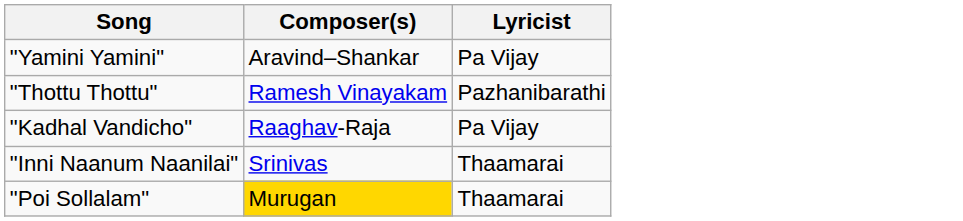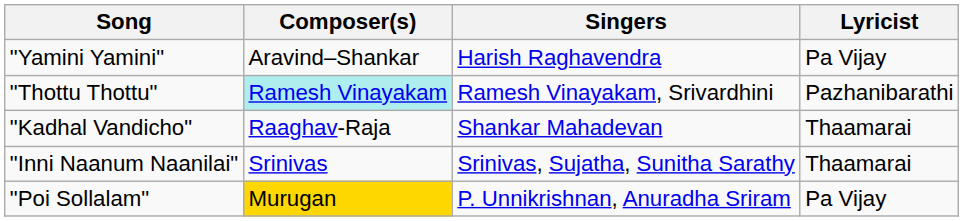 <table class="wikitable">
 <tr>
 <th>Song</th>
 <th>Composer(s)</th>
+<th>Singers</th>
 <th>Lyricist</th>
 </tr>
 <tr>
 <td>"Yamini Yamini"</td>
 <td>Aravind–Shankar</td>
+<td><a href='#'>Harish Raghavendra</a></td>
 <td>Pa Vijay</td>
 </tr>
 <tr>
 <td>"Thottu Thottu"</td>
-<td><a href='#'>Ramesh Vinayakam</a></td>
+<td style="background: paleturquoise;"><a href='#'>Ramesh Vinayakam</a></td>
+<td><a href='#'>Ramesh Vinayakam</a>, Srivardhini</td>
 <td>Pazhanibarathi</td>
 </tr>
 <tr>
 <td>"Kadhal Vandicho"</td>
 <td><a href='#'>Raaghav</a>-Raja</td>
-<td>Pa Vijay</td>
+<td><a href='#'>Shankar Mahadevan</a></td>
+<td>Thaamarai</td>
 </tr>
 <tr>
 <td>"Inni Naanum Naanilai"</td>
 <td><a href='#'>Srinivas</a></td>
+<td><a href='#'>Srinivas</a>, <a href='#'>Sujatha</a>, <a href='#'>Sunitha Sarathy</a></td>
 <td>Thaamarai</td>
 </tr>
 <tr>
 <td>"Poi Sollalam"</td>
 <td style="background: gold;">Murugan</td>
-<td>Thaamarai</td>
+<td><a href='#'>P. Unnikrishnan</a>, <a href='#'>Anuradha Sriram</a></td>
+<td>Pa Vijay</td>
 </tr>
 </table>
